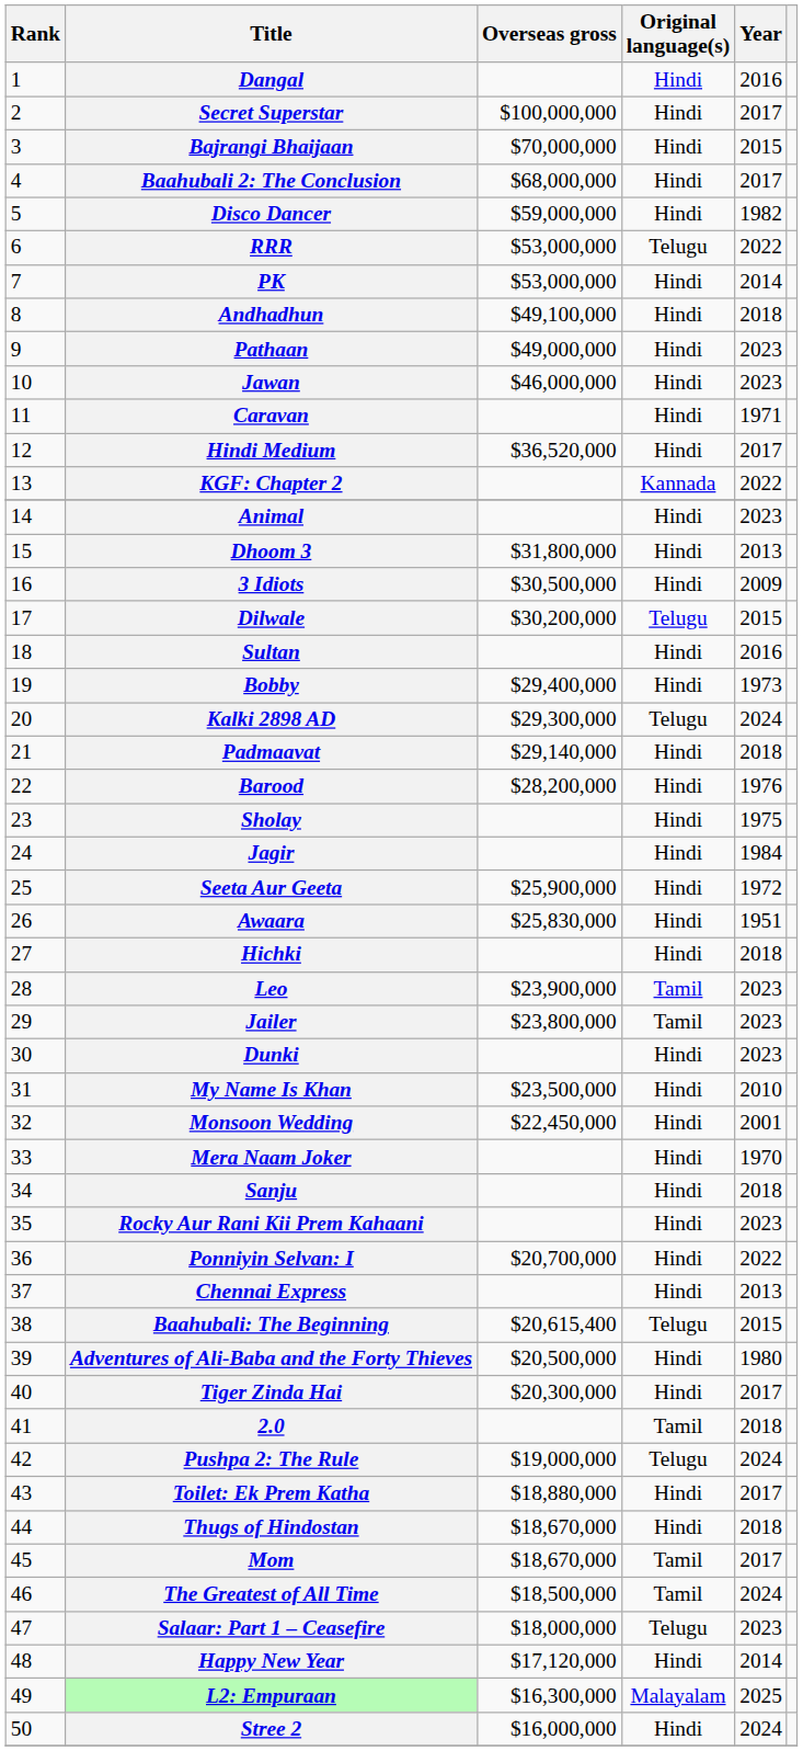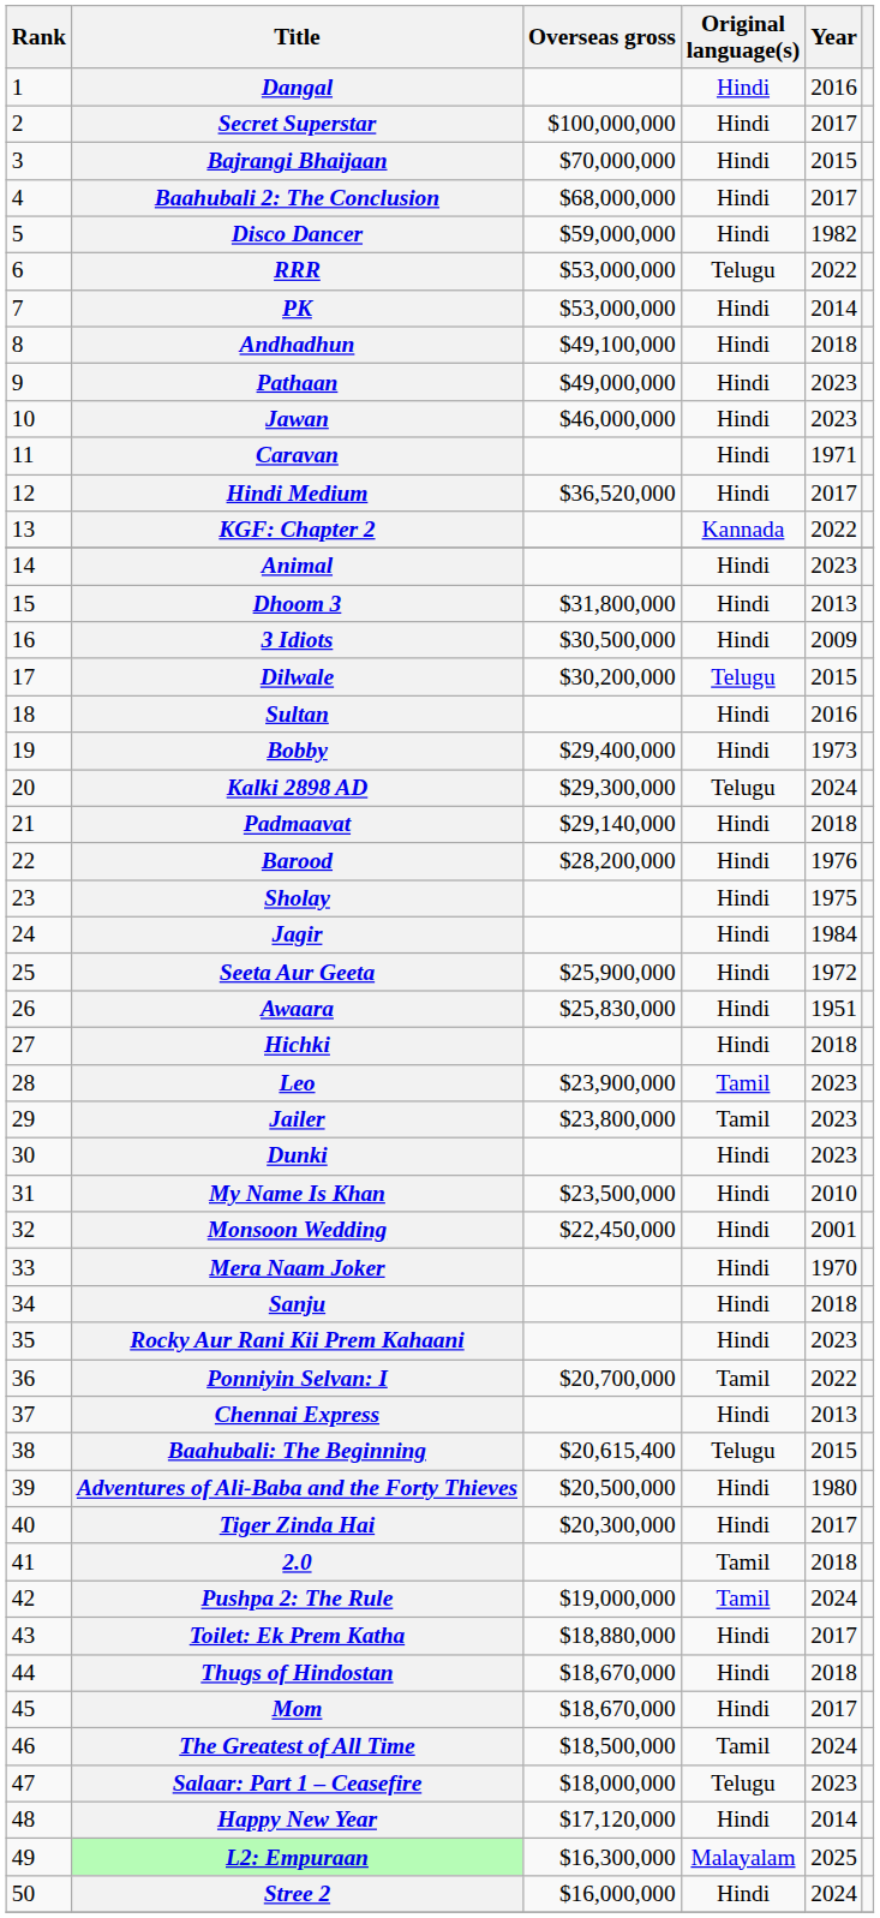 <table class="wikitable sortable plainrowheaders" style="margin:auto; margin:auto;">
 <tr>
 <th scope="col">Rank</th>
 <th scope="col">Title</th>
 <th scope="col">Overseas gross</th>
 <th scope="col">Original <br>language(s)</th>
 <th scope="col">Year</th>
 <th scope="col" class="unsortable"></th>
 </tr>
 <tr>
 <td>1</td>
 <th scope="row"><em><a href='#'>Dangal</a></em></th>
 <td style="text-align:right"></td>
 <td style="text-align:center;"><a href='#'>Hindi</a></td>
 <td style="text-align:center;">2016</td>
 <td style="text-align:center;"></td>
 </tr>
 <tr>
 <td>2</td>
 <th scope="row"><em><a href='#'>Secret Superstar</a></em></th>
 <td style="text-align:right">$100,000,000</td>
 <td style="text-align:center;">Hindi</td>
 <td style="text-align:center;">2017</td>
 <td style="text-align:center;"></td>
 </tr>
 <tr>
 <td>3</td>
 <th scope="row"><em><a href='#'>Bajrangi Bhaijaan</a></em></th>
 <td style="text-align:right">$70,000,000</td>
 <td style="text-align:center;">Hindi</td>
 <td style="text-align:center;">2015</td>
 <td style="text-align:center;"></td>
 </tr>
 <tr>
 <td>4</td>
 <th scope="row"><em><a href='#'>Baahubali 2: The Conclusion</a></em></th>
 <td style="text-align:right">$68,000,000</td>
 <td style="text-align:center;">Hindi</td>
 <td style="text-align:center;">2017</td>
 <td style="text-align:center;"></td>
 </tr>
 <tr>
 <td>5</td>
 <th scope="row"><em><a href='#'>Disco Dancer</a></em></th>
 <td style="text-align:right">$59,000,000</td>
 <td style="text-align:center;">Hindi</td>
 <td style="text-align:center;">1982</td>
 <td style="text-align:center;"></td>
 </tr>
 <tr>
 <td>6</td>
 <th scope="row"><em><a href='#'>RRR</a></em></th>
 <td style="text-align:right">$53,000,000</td>
 <td style="text-align:center;">Telugu</td>
 <td style="text-align:center;">2022</td>
 <td style="text-align:center;"></td>
 </tr>
 <tr>
 <td>7</td>
 <th scope="row"><em><a href='#'>PK</a></em></th>
 <td style="text-align:right">$53,000,000</td>
 <td style="text-align:center;">Hindi</td>
 <td style="text-align:center;">2014</td>
 <td style="text-align:center;"></td>
 </tr>
 <tr>
 <td>8</td>
 <th scope="row"><em><a href='#'>Andhadhun</a></em></th>
 <td style="text-align:right">$49,100,000</td>
 <td style="text-align:center;">Hindi</td>
 <td style="text-align:center;">2018</td>
 <td style="text-align:center;"></td>
 </tr>
 <tr>
 <td>9</td>
 <th scope="row"><em><a href='#'>Pathaan</a></em></th>
 <td style="text-align:right">$49,000,000</td>
 <td style="text-align:center;">Hindi</td>
 <td style="text-align:center;">2023</td>
 <td style="text-align:center;"></td>
 </tr>
 <tr>
 <td>10</td>
 <th scope="row"><em><a href='#'>Jawan</a></em></th>
 <td style="text-align:right">$46,000,000</td>
 <td style="text-align:center;">Hindi</td>
 <td style="text-align:center;">2023</td>
 <td style="text-align:center;"></td>
 </tr>
 <tr>
 <td>11</td>
 <th scope="row"><em><a href='#'>Caravan</a></em></th>
 <td style="text-align:right"></td>
 <td style="text-align:center;">Hindi</td>
 <td style="text-align:center;">1971</td>
 <td style="text-align:center;"></td>
 </tr>
 <tr>
 <td>12</td>
 <th scope="row"><em><a href='#'>Hindi Medium</a></em></th>
 <td style="text-align:right">$36,520,000</td>
 <td style="text-align:center;">Hindi</td>
 <td style="text-align:center;">2017</td>
 <td style="text-align:center;"></td>
 </tr>
 <tr>
 <td>13</td>
 <th scope="row"><em><a href='#'>KGF: Chapter 2</a></em></th>
 <td style="text-align:right"></td>
 <td style="text-align:center;"><a href='#'>Kannada</a></td>
 <td style="text-align:center;">2022</td>
 <td style="text-align:center;"></td>
 </tr>
 <tr>
 </tr>
 <tr>
 <td>14</td>
 <th scope="row"><em><a href='#'>Animal</a></em></th>
 <td style="text-align:right"></td>
 <td style="text-align:center;">Hindi</td>
 <td style="text-align:center;">2023</td>
 <td style="text-align:center;"></td>
 </tr>
 <tr>
 <td>15</td>
 <th scope="row"><em><a href='#'>Dhoom 3</a></em></th>
 <td style="text-align:right">$31,800,000</td>
 <td style="text-align:center;">Hindi</td>
 <td style="text-align:center;">2013</td>
 <td style="text-align:center;"></td>
 </tr>
 <tr>
 <td>16</td>
 <th scope="row"><em><a href='#'>3 Idiots</a></em></th>
 <td style="text-align:right">$30,500,000</td>
 <td style="text-align:center;">Hindi</td>
 <td style="text-align:center;">2009</td>
 <td style="text-align:center;"></td>
 </tr>
 <tr>
 <td>17</td>
 <th scope="row"><em><a href='#'>Dilwale</a></em></th>
 <td style="text-align:right">$30,200,000</td>
 <td style="text-align:center;"><a href='#'>Telugu</a></td>
 <td style="text-align:center;">2015</td>
 <td style="text-align:center;"></td>
 </tr>
 <tr>
 <td>18</td>
 <th scope="row"><em><a href='#'>Sultan</a></em></th>
 <td style="text-align:right"></td>
 <td style="text-align:center;">Hindi</td>
 <td style="text-align:center;">2016</td>
 <td style="text-align:center;"></td>
 </tr>
 <tr>
 <td>19</td>
 <th scope="row"><em><a href='#'>Bobby</a></em></th>
 <td style="text-align:right">$29,400,000</td>
 <td style="text-align:center;">Hindi</td>
 <td style="text-align:center;">1973</td>
 <td style="text-align:center;"></td>
 </tr>
 <tr>
 <td>20</td>
 <th scope="row"><em><a href='#'>Kalki 2898 AD</a></em></th>
 <td style="text-align:right">$29,300,000</td>
 <td style="text-align:center;">Telugu</td>
 <td style="text-align:center;">2024</td>
 <td style="text-align:center;"></td>
 </tr>
 <tr>
 <td>21</td>
 <th scope="row"><em><a href='#'>Padmaavat</a></em></th>
 <td style="text-align:right">$29,140,000</td>
 <td style="text-align:center;">Hindi</td>
 <td style="text-align:center;">2018</td>
 <td style="text-align:center;"></td>
 </tr>
 <tr>
 <td>22</td>
 <th scope="row"><em><a href='#'>Barood</a></em></th>
 <td style="text-align:right">$28,200,000</td>
 <td style="text-align:center;">Hindi</td>
 <td style="text-align:center;">1976</td>
 <td style="text-align:center;"></td>
 </tr>
 <tr>
 <td>23</td>
 <th scope="row"><em><a href='#'>Sholay</a></em></th>
 <td style="text-align:right"></td>
 <td style="text-align:center;">Hindi</td>
 <td style="text-align:center;">1975</td>
 <td style="text-align:center;"></td>
 </tr>
 <tr>
 <td>24</td>
 <th scope="row"><em><a href='#'>Jagir</a></em></th>
 <td style="text-align:right"></td>
 <td style="text-align:center;">Hindi</td>
 <td style="text-align:center;">1984</td>
 <td style="text-align:center;"></td>
 </tr>
 <tr>
 <td>25</td>
 <th scope="row"><em><a href='#'>Seeta Aur Geeta</a></em></th>
 <td style="text-align:right">$25,900,000</td>
 <td style="text-align:center;">Hindi</td>
 <td style="text-align:center;">1972</td>
 <td style="text-align:center;"></td>
 </tr>
 <tr>
 <td>26</td>
 <th scope="row"><em><a href='#'>Awaara</a></em></th>
 <td style="text-align:right">$25,830,000</td>
 <td style="text-align:center;">Hindi</td>
 <td style="text-align:center;">1951</td>
 <td style="text-align:center;"></td>
 </tr>
 <tr>
 <td>27</td>
 <th scope="row"><em><a href='#'>Hichki</a></em></th>
 <td style="text-align:right"></td>
 <td style="text-align:center;">Hindi</td>
 <td style="text-align:center;">2018</td>
 <td style="text-align:center;"></td>
 </tr>
 <tr>
 <td>28</td>
 <th scope="row"><em><a href='#'>Leo</a></em></th>
 <td style="text-align:right">$23,900,000</td>
 <td style="text-align:center;"><a href='#'>Tamil</a></td>
 <td style="text-align:center;">2023</td>
 <td style="text-align:center;"></td>
 </tr>
 <tr>
 <td>29</td>
 <th scope="row"><em><a href='#'>Jailer</a></em></th>
 <td style="text-align:right">$23,800,000</td>
 <td style="text-align:center;">Tamil</td>
 <td style="text-align:center;">2023</td>
 <td style="text-align:center;"></td>
 </tr>
 <tr>
 <td>30</td>
 <th scope="row"><em><a href='#'>Dunki</a></em></th>
 <td style="text-align:right"></td>
 <td style="text-align:center;">Hindi</td>
 <td style="text-align:center;">2023</td>
 <td style="text-align:center;"></td>
 </tr>
 <tr>
 <td>31</td>
 <th scope="row"><em><a href='#'>My Name Is Khan</a></em></th>
 <td style="text-align:right">$23,500,000</td>
 <td style="text-align:center;">Hindi</td>
 <td style="text-align:center;">2010</td>
 <td style="text-align:center;"></td>
 </tr>
 <tr>
 <td>32</td>
 <th scope="row"><em><a href='#'>Monsoon Wedding</a></em></th>
 <td style="text-align:right">$22,450,000</td>
 <td style="text-align:center;">Hindi</td>
 <td style="text-align:center;">2001</td>
 <td style="text-align:center;"></td>
 </tr>
 <tr>
 <td>33</td>
 <th scope="row"><em><a href='#'>Mera Naam Joker</a></em></th>
 <td style="text-align:right"></td>
 <td style="text-align:center;">Hindi</td>
 <td style="text-align:center;">1970</td>
 <td style="text-align:center;"></td>
 </tr>
 <tr>
 <td>34</td>
 <th scope="row"><em><a href='#'>Sanju</a></em></th>
 <td style="text-align:right"></td>
 <td style="text-align:center;">Hindi</td>
 <td style="text-align:center;">2018</td>
 <td style="text-align:center;"></td>
 </tr>
 <tr>
 <td>35</td>
 <th scope="row"><em><a href='#'>Rocky Aur Rani Kii Prem Kahaani</a></em></th>
 <td style="text-align:right"></td>
 <td style="text-align:center;">Hindi</td>
 <td style="text-align:center;">2023</td>
 <td style="text-align:center;"></td>
 </tr>
 <tr>
 <td>36</td>
 <th scope="row"><em><a href='#'>Ponniyin Selvan: I</a></em></th>
 <td style="text-align:right">$20,700,000</td>
-<td style="text-align:center;">Hindi</td>
+<td style="text-align:center;">Tamil</td>
 <td style="text-align:center;">2022</td>
 <td style="text-align:center;"></td>
 </tr>
 <tr>
 <td>37</td>
 <th scope="row"><em><a href='#'>Chennai Express</a></em></th>
 <td style="text-align:right"></td>
 <td style="text-align:center;">Hindi</td>
 <td style="text-align:center;">2013</td>
 <td style="text-align:center;"></td>
 </tr>
 <tr>
 <td>38</td>
 <th scope="row"><em><a href='#'>Baahubali: The Beginning</a></em></th>
 <td style="text-align:right">$20,615,400</td>
 <td style="text-align:center;">Telugu</td>
 <td style="text-align:center;">2015</td>
 <td style="text-align:center;"></td>
 </tr>
 <tr>
 <td>39</td>
 <th scope="row"><em><a href='#'>Adventures of Ali-Baba and the Forty Thieves</a></em></th>
 <td style="text-align:right">$20,500,000</td>
 <td style="text-align:center;">Hindi</td>
 <td style="text-align:center;">1980</td>
 <td style="text-align:center;"></td>
 </tr>
 <tr>
 <td>40</td>
 <th scope="row"><em><a href='#'>Tiger Zinda Hai</a></em></th>
 <td style="text-align:right">$20,300,000</td>
 <td style="text-align:center;">Hindi</td>
 <td style="text-align:center;">2017</td>
 <td style="text-align:center;"></td>
 </tr>
 <tr>
 <td>41</td>
 <th scope="row"><em><a href='#'>2.0</a></em></th>
 <td style="text-align:right"></td>
 <td style="text-align:center;">Tamil</td>
 <td style="text-align:center;">2018</td>
 <td style="text-align:center;"></td>
 </tr>
 <tr>
 <td>42</td>
 <th scope="row"><em><a href='#'>Pushpa 2: The Rule</a></em></th>
 <td style="text-align:right">$19,000,000</td>
-<td style="text-align:center;">Telugu</td>
+<td style="text-align:center;"><a href='#'>Tamil</a></td>
 <td style="text-align:center;">2024</td>
 <td style="text-align:center;"></td>
 </tr>
 <tr>
 <td>43</td>
 <th scope="row"><em><a href='#'>Toilet: Ek Prem Katha</a></em></th>
 <td style="text-align:right">$18,880,000</td>
 <td style="text-align:center;">Hindi</td>
 <td style="text-align:center;">2017</td>
 <td style="text-align:center;"></td>
 </tr>
 <tr>
 <td>44</td>
 <th scope="row"><em><a href='#'>Thugs of Hindostan</a></em></th>
 <td style="text-align:right">$18,670,000</td>
 <td style="text-align:center;">Hindi</td>
 <td style="text-align:center;">2018</td>
 <td style="text-align:center;"></td>
 </tr>
 <tr>
 <td>45</td>
 <th scope="row"><em><a href='#'>Mom</a></em></th>
 <td style="text-align:right">$18,670,000</td>
-<td style="text-align:center;">Tamil</td>
+<td style="text-align:center;">Hindi</td>
 <td style="text-align:center;">2017</td>
 <td style="text-align:center;"></td>
 </tr>
 <tr>
 <td>46</td>
 <th scope="row"><em><a href='#'>The Greatest of All Time</a></em></th>
 <td style="text-align:right">$18,500,000</td>
 <td style="text-align:center;">Tamil</td>
 <td style="text-align:center;">2024</td>
 <td style="text-align:center;"></td>
 </tr>
 <tr>
 <td>47</td>
 <th scope="row"><em><a href='#'>Salaar: Part 1 – Ceasefire</a></em></th>
 <td style="text-align:right">$18,000,000</td>
 <td style="text-align:center;">Telugu</td>
 <td style="text-align:center;">2023</td>
 <td style="text-align:center;"></td>
 </tr>
 <tr>
 <td>48</td>
 <th scope="row"><em><a href='#'>Happy New Year</a></em></th>
 <td style="text-align:right">$17,120,000</td>
 <td style="text-align:center;">Hindi</td>
 <td style="text-align:center;">2014</td>
 <td style="text-align:center;"></td>
 </tr>
 <tr>
 <td>49</td>
 <th scope="row" style="background:#b6fcb6;"><em><a href='#'>L2: Empuraan</a></em></th>
 <td style="text-align:right">$16,300,000</td>
 <td style="text-align:center;"><a href='#'>Malayalam</a></td>
 <td style="text-align:center;">2025</td>
 <td style="text-align:center;"></td>
 </tr>
 <tr>
 <td>50</td>
 <th scope="row"><em><a href='#'>Stree 2</a></em></th>
 <td style="text-align:right">$16,000,000</td>
 <td style="text-align:center;">Hindi</td>
 <td style="text-align:center;">2024</td>
 <td style="text-align:center;"></td>
 </tr>
 <tr>
 </tr>
 </table>
